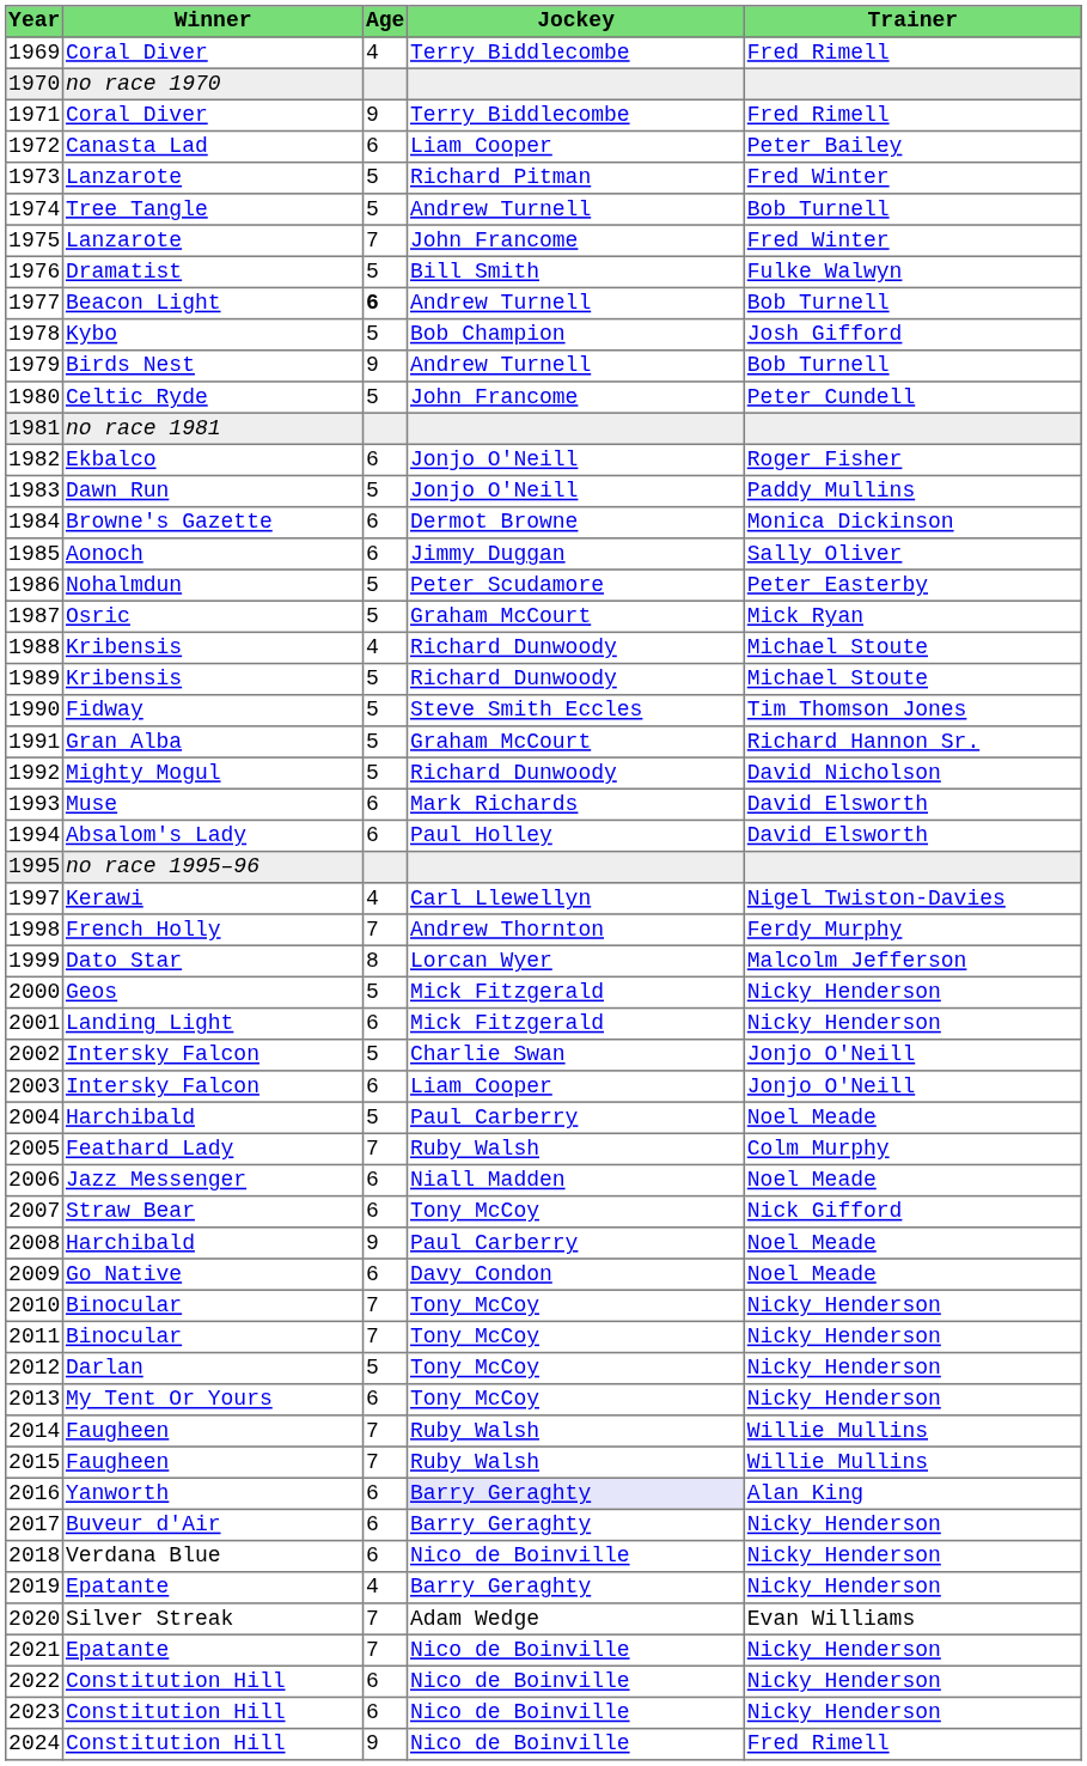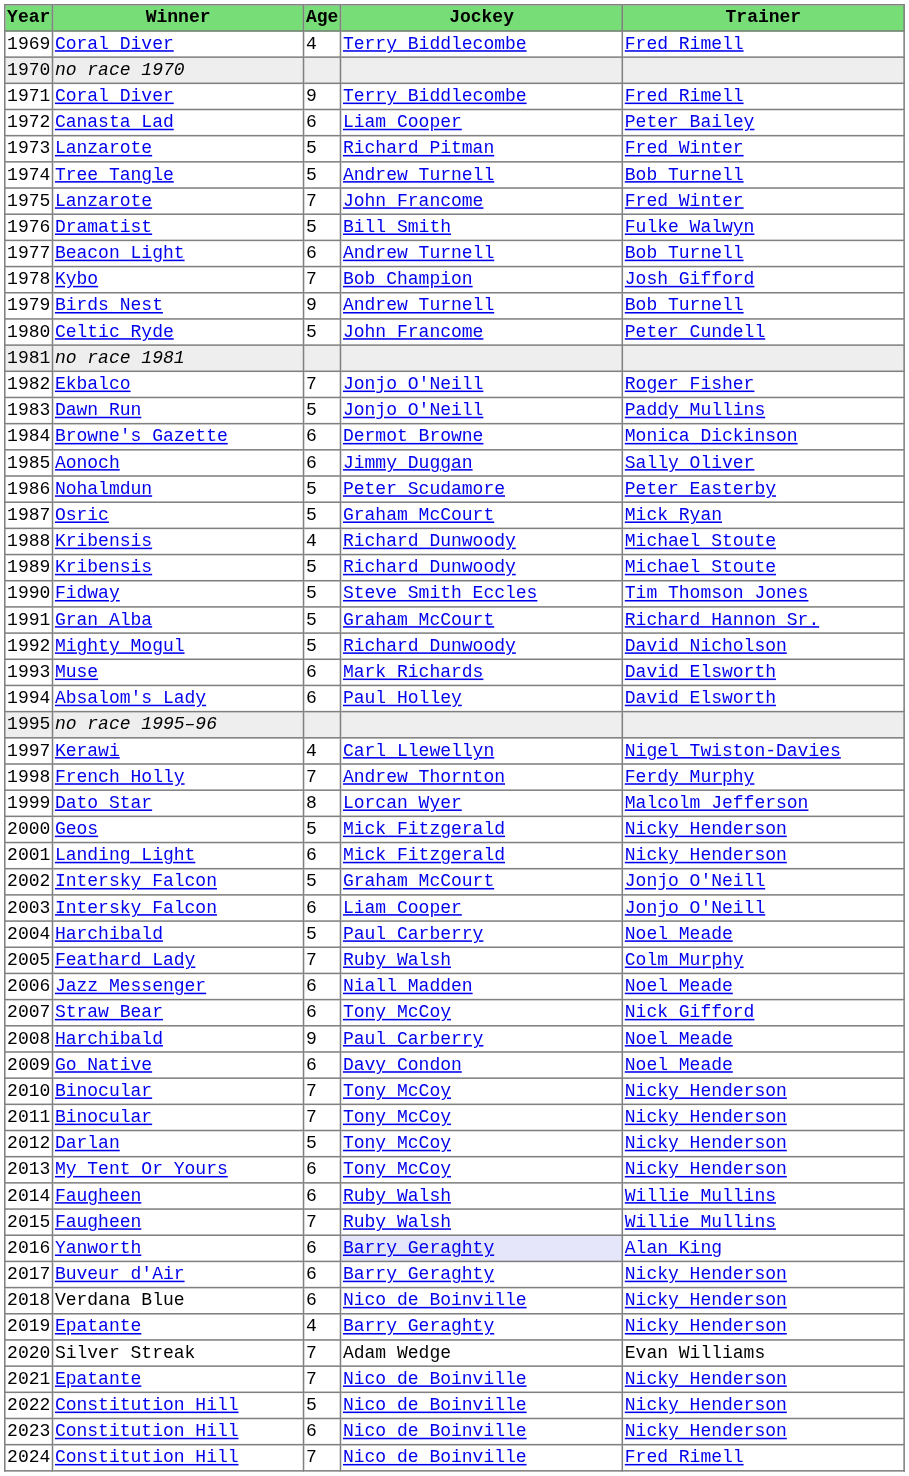 <table class = "sortable" | border="1" style="border-collapse: collapse; font-size:90%">
 <tr bgcolor="#77dd77" align="center">
 <th>Year</th>
 <th>Winner</th>
 <th>Age</th>
 <th>Jockey</th>
 <th>Trainer</th>
 </tr>
 <tr>
 <td>1969</td>
 <td width=160px><a href='#'>Coral Diver</a></td>
 <td>4</td>
 <td width=180px><a href='#'>Terry Biddlecombe</a></td>
 <td width=180px><a href='#'>Fred Rimell</a></td>
 </tr>
 <tr bgcolor="#eeeeee">
 <td><span>1970</span></td>
 <td><em>no race 1970</em> </td>
 <td></td>
 <td></td>
 <td></td>
 </tr>
 <tr>
 <td>1971</td>
 <td><a href='#'>Coral Diver</a></td>
 <td>9</td>
 <td><a href='#'>Terry Biddlecombe</a></td>
 <td><a href='#'>Fred Rimell</a></td>
 </tr>
 <tr>
 <td>1972</td>
 <td><a href='#'>Canasta Lad</a></td>
 <td>6</td>
 <td><a href='#'>Liam Cooper</a></td>
 <td><a href='#'>Peter Bailey</a></td>
 </tr>
 <tr>
 <td>1973</td>
 <td><a href='#'>Lanzarote</a></td>
 <td>5</td>
 <td><a href='#'>Richard Pitman</a></td>
 <td><a href='#'>Fred Winter</a></td>
 </tr>
 <tr>
 <td>1974</td>
 <td><a href='#'>Tree Tangle</a></td>
 <td>5</td>
 <td><a href='#'>Andrew Turnell</a></td>
 <td><a href='#'>Bob Turnell</a></td>
 </tr>
 <tr>
 <td>1975</td>
 <td><a href='#'>Lanzarote</a></td>
 <td>7</td>
 <td><a href='#'>John Francome</a></td>
 <td><a href='#'>Fred Winter</a></td>
 </tr>
 <tr>
 <td>1976</td>
 <td><a href='#'>Dramatist</a></td>
 <td>5</td>
 <td><a href='#'>Bill Smith</a></td>
 <td><a href='#'>Fulke Walwyn</a></td>
 </tr>
 <tr>
 <td>1977</td>
 <td><a href='#'>Beacon Light</a></td>
-<td><strong>6</strong></td>
+<td>6</td>
 <td><a href='#'>Andrew Turnell</a></td>
 <td><a href='#'>Bob Turnell</a></td>
 </tr>
 <tr>
 <td>1978</td>
 <td><a href='#'>Kybo</a></td>
-<td>5</td>
+<td>7</td>
 <td><a href='#'>Bob Champion</a></td>
 <td><a href='#'>Josh Gifford</a></td>
 </tr>
 <tr>
 <td>1979</td>
 <td><a href='#'>Birds Nest</a> </td>
 <td>9</td>
 <td><a href='#'>Andrew Turnell</a></td>
 <td><a href='#'>Bob Turnell</a></td>
 </tr>
 <tr>
 <td>1980</td>
 <td><a href='#'>Celtic Ryde</a></td>
 <td>5</td>
 <td><a href='#'>John Francome</a></td>
 <td><a href='#'>Peter Cundell</a></td>
 </tr>
 <tr bgcolor="#eeeeee">
 <td><span>1981</span></td>
 <td><em>no race 1981</em> </td>
 <td></td>
 <td></td>
 <td></td>
 </tr>
 <tr>
 <td>1982</td>
 <td><a href='#'>Ekbalco</a></td>
-<td>6</td>
+<td>7</td>
 <td><a href='#'>Jonjo O'Neill</a></td>
 <td><a href='#'>Roger Fisher</a></td>
 </tr>
 <tr>
 <td>1983</td>
 <td><a href='#'>Dawn Run</a></td>
 <td>5</td>
 <td><a href='#'>Jonjo O'Neill</a></td>
 <td><a href='#'>Paddy Mullins</a></td>
 </tr>
 <tr>
 <td>1984</td>
 <td><a href='#'>Browne's Gazette</a></td>
 <td>6</td>
 <td><a href='#'>Dermot Browne</a></td>
 <td><a href='#'>Monica Dickinson</a></td>
 </tr>
 <tr>
 <td>1985</td>
 <td><a href='#'>Aonoch</a></td>
 <td>6</td>
 <td><a href='#'>Jimmy Duggan</a></td>
 <td><a href='#'>Sally Oliver</a></td>
 </tr>
 <tr>
 <td>1986</td>
 <td><a href='#'>Nohalmdun</a></td>
 <td>5</td>
 <td><a href='#'>Peter Scudamore</a></td>
 <td><a href='#'>Peter Easterby</a></td>
 </tr>
 <tr>
 <td>1987</td>
 <td><a href='#'>Osric</a></td>
 <td>5</td>
 <td><a href='#'>Graham McCourt</a></td>
 <td><a href='#'>Mick Ryan</a></td>
 </tr>
 <tr>
 <td>1988</td>
 <td><a href='#'>Kribensis</a></td>
 <td>4</td>
 <td><a href='#'>Richard Dunwoody</a></td>
 <td><a href='#'>Michael Stoute</a></td>
 </tr>
 <tr>
 <td>1989</td>
 <td><a href='#'>Kribensis</a></td>
 <td>5</td>
 <td><a href='#'>Richard Dunwoody</a></td>
 <td><a href='#'>Michael Stoute</a></td>
 </tr>
 <tr>
 <td>1990</td>
 <td><a href='#'>Fidway</a></td>
 <td>5</td>
 <td><a href='#'>Steve Smith Eccles</a></td>
 <td><a href='#'>Tim Thomson Jones</a></td>
 </tr>
 <tr>
 <td>1991</td>
 <td><a href='#'>Gran Alba</a></td>
 <td>5</td>
 <td><a href='#'>Graham McCourt</a></td>
 <td><a href='#'>Richard Hannon Sr.</a></td>
 </tr>
 <tr>
 <td>1992</td>
 <td><a href='#'>Mighty Mogul</a></td>
 <td>5</td>
 <td><a href='#'>Richard Dunwoody</a></td>
 <td><a href='#'>David Nicholson</a></td>
 </tr>
 <tr>
 <td>1993</td>
 <td><a href='#'>Muse</a></td>
 <td>6</td>
 <td><a href='#'>Mark Richards</a></td>
 <td><a href='#'>David Elsworth</a></td>
 </tr>
 <tr>
 <td>1994</td>
 <td><a href='#'>Absalom's Lady</a></td>
 <td>6</td>
 <td><a href='#'>Paul Holley</a></td>
 <td><a href='#'>David Elsworth</a></td>
 </tr>
 <tr bgcolor="#eeeeee">
 <td><span>1995</span></td>
 <td><em>no race 1995–96</em> </td>
 <td></td>
 <td></td>
 <td></td>
 </tr>
 <tr>
 <td>1997</td>
 <td><a href='#'>Kerawi</a></td>
 <td>4</td>
 <td><a href='#'>Carl Llewellyn</a></td>
 <td><a href='#'>Nigel Twiston-Davies</a></td>
 </tr>
 <tr>
 <td>1998</td>
 <td><a href='#'>French Holly</a></td>
 <td>7</td>
 <td><a href='#'>Andrew Thornton</a></td>
 <td><a href='#'>Ferdy Murphy</a></td>
 </tr>
 <tr>
 <td>1999</td>
 <td><a href='#'>Dato Star</a></td>
 <td>8</td>
 <td><a href='#'>Lorcan Wyer</a></td>
 <td><a href='#'>Malcolm Jefferson</a></td>
 </tr>
 <tr>
 <td>2000</td>
 <td><a href='#'>Geos</a></td>
 <td>5</td>
 <td><a href='#'>Mick Fitzgerald</a></td>
 <td><a href='#'>Nicky Henderson</a></td>
 </tr>
 <tr>
 <td>2001</td>
 <td><a href='#'>Landing Light</a></td>
 <td>6</td>
 <td><a href='#'>Mick Fitzgerald</a></td>
 <td><a href='#'>Nicky Henderson</a></td>
 </tr>
 <tr>
 <td>2002</td>
 <td><a href='#'>Intersky Falcon</a></td>
 <td>5</td>
-<td><a href='#'>Charlie Swan</a></td>
+<td><a href='#'>Graham McCourt</a></td>
 <td><a href='#'>Jonjo O'Neill</a></td>
 </tr>
 <tr>
 <td>2003</td>
 <td><a href='#'>Intersky Falcon</a></td>
 <td>6</td>
 <td><a href='#'>Liam Cooper</a></td>
 <td><a href='#'>Jonjo O'Neill</a></td>
 </tr>
 <tr>
 <td>2004</td>
 <td><a href='#'>Harchibald</a></td>
 <td>5</td>
 <td><a href='#'>Paul Carberry</a></td>
 <td><a href='#'>Noel Meade</a></td>
 </tr>
 <tr>
 <td>2005</td>
 <td><a href='#'>Feathard Lady</a> </td>
 <td>7</td>
 <td><a href='#'>Ruby Walsh</a></td>
 <td><a href='#'>Colm Murphy</a></td>
 </tr>
 <tr>
 <td>2006</td>
 <td><a href='#'>Jazz Messenger</a></td>
 <td>6</td>
 <td><a href='#'>Niall Madden</a></td>
 <td><a href='#'>Noel Meade</a></td>
 </tr>
 <tr>
 <td>2007</td>
 <td><a href='#'>Straw Bear</a></td>
 <td>6</td>
 <td><a href='#'>Tony McCoy</a></td>
 <td><a href='#'>Nick Gifford</a></td>
 </tr>
 <tr>
 <td>2008</td>
 <td><a href='#'>Harchibald</a></td>
 <td>9</td>
 <td><a href='#'>Paul Carberry</a></td>
 <td><a href='#'>Noel Meade</a></td>
 </tr>
 <tr>
 <td>2009</td>
 <td><a href='#'>Go Native</a></td>
 <td>6</td>
 <td><a href='#'>Davy Condon</a></td>
 <td><a href='#'>Noel Meade</a></td>
 </tr>
 <tr>
 <td>2010</td>
 <td><a href='#'>Binocular</a> </td>
 <td>7</td>
 <td><a href='#'>Tony McCoy</a></td>
 <td><a href='#'>Nicky Henderson</a></td>
 </tr>
 <tr>
 <td>2011</td>
 <td><a href='#'>Binocular</a></td>
 <td>7</td>
 <td><a href='#'>Tony McCoy</a></td>
 <td><a href='#'>Nicky Henderson</a></td>
 </tr>
 <tr>
 <td>2012</td>
 <td><a href='#'>Darlan</a></td>
 <td>5</td>
 <td><a href='#'>Tony McCoy</a></td>
 <td><a href='#'>Nicky Henderson</a></td>
 </tr>
 <tr>
 <td>2013</td>
 <td><a href='#'>My Tent Or Yours</a></td>
 <td>6</td>
 <td><a href='#'>Tony McCoy</a></td>
 <td><a href='#'>Nicky Henderson</a></td>
 </tr>
 <tr>
 <td>2014</td>
 <td><a href='#'>Faugheen</a></td>
-<td>7</td>
+<td>6</td>
 <td><a href='#'>Ruby Walsh</a></td>
 <td><a href='#'>Willie Mullins</a></td>
 </tr>
 <tr>
 <td>2015</td>
 <td><a href='#'>Faugheen</a></td>
 <td>7</td>
 <td><a href='#'>Ruby Walsh</a></td>
 <td><a href='#'>Willie Mullins</a></td>
 </tr>
 <tr>
 <td>2016</td>
 <td><a href='#'>Yanworth</a></td>
 <td>6</td>
 <td style="background: lavender;"><a href='#'>Barry Geraghty</a></td>
 <td><a href='#'>Alan King</a></td>
 </tr>
 <tr>
 <td>2017</td>
 <td><a href='#'>Buveur d'Air</a></td>
 <td>6</td>
 <td><a href='#'>Barry Geraghty</a></td>
 <td><a href='#'>Nicky Henderson</a></td>
 </tr>
 <tr>
 <td>2018</td>
 <td>Verdana Blue</td>
 <td>6</td>
 <td><a href='#'>Nico de Boinville</a></td>
 <td><a href='#'>Nicky Henderson</a></td>
 </tr>
 <tr>
 <td>2019</td>
 <td><a href='#'>Epatante</a></td>
 <td>4</td>
 <td><a href='#'>Barry Geraghty</a></td>
 <td><a href='#'>Nicky Henderson</a></td>
 </tr>
 <tr>
 <td>2020</td>
 <td>Silver Streak</td>
 <td>7</td>
 <td>Adam Wedge</td>
 <td>Evan Williams</td>
 </tr>
 <tr>
 <td>2021</td>
 <td><a href='#'>Epatante</a></td>
 <td>7</td>
 <td><a href='#'>Nico de Boinville</a></td>
 <td><a href='#'>Nicky Henderson</a></td>
 </tr>
 <tr>
 <td>2022</td>
 <td><a href='#'>Constitution Hill</a></td>
-<td>6</td>
+<td>5</td>
 <td><a href='#'>Nico de Boinville</a></td>
 <td><a href='#'>Nicky Henderson</a></td>
 </tr>
 <tr>
 <td>2023</td>
 <td><a href='#'>Constitution Hill</a></td>
 <td>6</td>
 <td><a href='#'>Nico de Boinville</a></td>
 <td><a href='#'>Nicky Henderson</a></td>
 </tr>
 <tr>
 <td>2024</td>
 <td><a href='#'>Constitution Hill</a></td>
-<td>9</td>
+<td>7</td>
 <td><a href='#'>Nico de Boinville</a></td>
 <td width=180px><a href='#'>Fred Rimell</a></td>
 </tr>
 </table>
